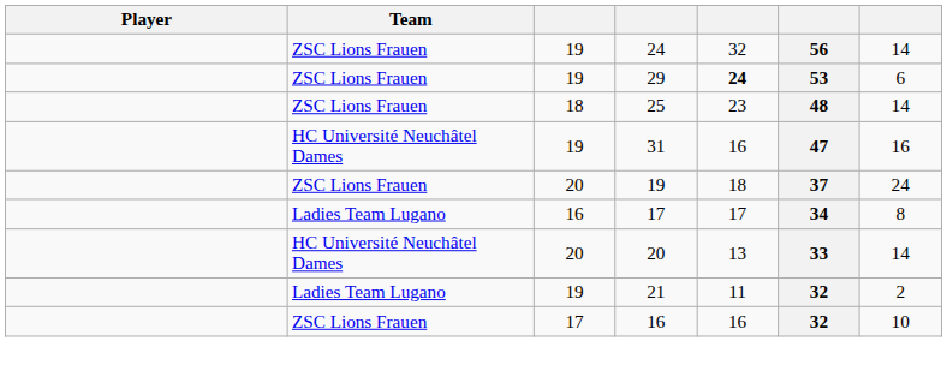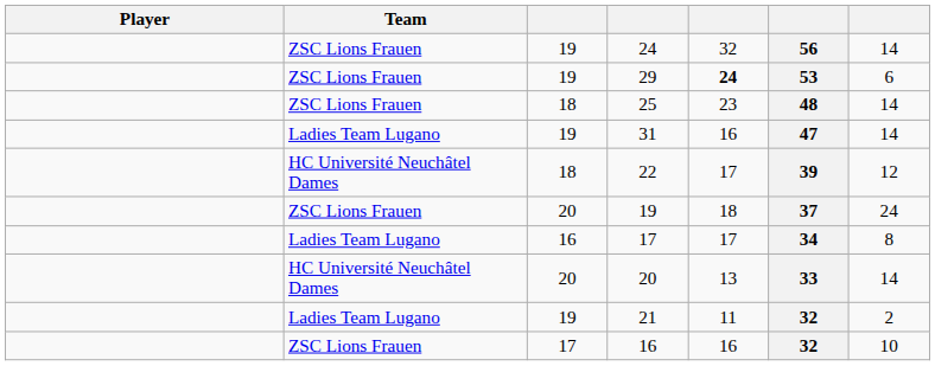 <table class="wikitable sortable" style="text-align: center">
 <tr>
 <th style="width: 15em;">Player</th>
 <th style="width: 13em;">Team</th>
 <th style="width: 4em;"></th>
 <th style="width: 4em;"></th>
 <th style="width: 4em;"></th>
 <th style="width: 4em;"></th>
 <th style="width: 4em;"></th>
 </tr>
 <tr>
 <td style="text-align:left;"> </td>
 <td style="text-align:left;"><a href='#'>ZSC Lions Frauen</a></td>
 <td>19</td>
 <td>24</td>
 <td>32</td>
 <th>56</th>
 <td>14</td>
 </tr>
 <tr>
 <td style="text-align:left;"> </td>
 <td style="text-align:left;"><a href='#'>ZSC Lions Frauen</a></td>
 <td>19</td>
 <td>29</td>
 <td><strong>24</strong></td>
 <th>53</th>
 <td>6</td>
 </tr>
 <tr>
 <td style="text-align:left;"> </td>
 <td style="text-align:left;"><a href='#'>ZSC Lions Frauen</a></td>
 <td>18</td>
 <td>25</td>
 <td>23</td>
 <th>48</th>
 <td>14</td>
 </tr>
 <tr>
 <td style="text-align:left;"> </td>
-<td style="text-align:left;"><a href='#'>HC Université Neuchâtel Dames</a></td>
+<td style="text-align:left;"><a href='#'>Ladies Team Lugano</a></td>
 <td>19</td>
 <td>31</td>
 <td>16</td>
 <th>47</th>
-<td>16</td>
+<td>14</td>
+</tr>
+<tr>
+<td style="text-align:left;"> </td>
+<td style="text-align:left;"><a href='#'>HC Université Neuchâtel Dames</a></td>
+<td>18</td>
+<td>22</td>
+<td>17</td>
+<th>39</th>
+<td>12</td>
 </tr>
 <tr>
 <td style="text-align:left;"> </td>
 <td style="text-align:left;"><a href='#'>ZSC Lions Frauen</a></td>
 <td>20</td>
 <td>19</td>
 <td>18</td>
 <th>37</th>
 <td>24</td>
 </tr>
 <tr>
 <td style="text-align:left;"> </td>
 <td style="text-align:left;"><a href='#'>Ladies Team Lugano</a></td>
 <td>16</td>
 <td>17</td>
 <td>17</td>
 <th>34</th>
 <td>8</td>
 </tr>
 <tr>
 <td style="text-align:left;"> </td>
 <td style="text-align:left;"><a href='#'>HC Université Neuchâtel Dames</a></td>
 <td>20</td>
 <td>20</td>
 <td>13</td>
 <th>33</th>
 <td>14</td>
 </tr>
 <tr>
 <td style="text-align:left;"> </td>
 <td style="text-align:left;"><a href='#'>Ladies Team Lugano</a></td>
 <td>19</td>
 <td>21</td>
 <td>11</td>
 <th>32</th>
 <td>2</td>
 </tr>
 <tr>
 <td style="text-align:left;"> </td>
 <td style="text-align:left;"><a href='#'>ZSC Lions Frauen</a></td>
 <td>17</td>
 <td>16</td>
 <td>16</td>
 <th>32</th>
 <td>10</td>
 </tr>
 </table>
